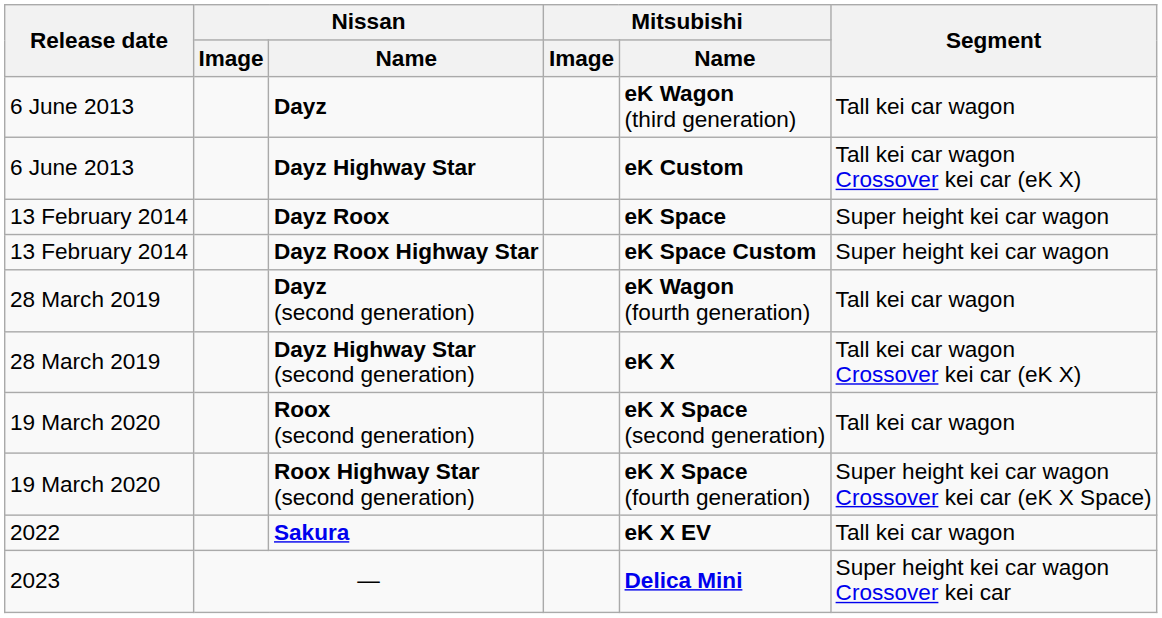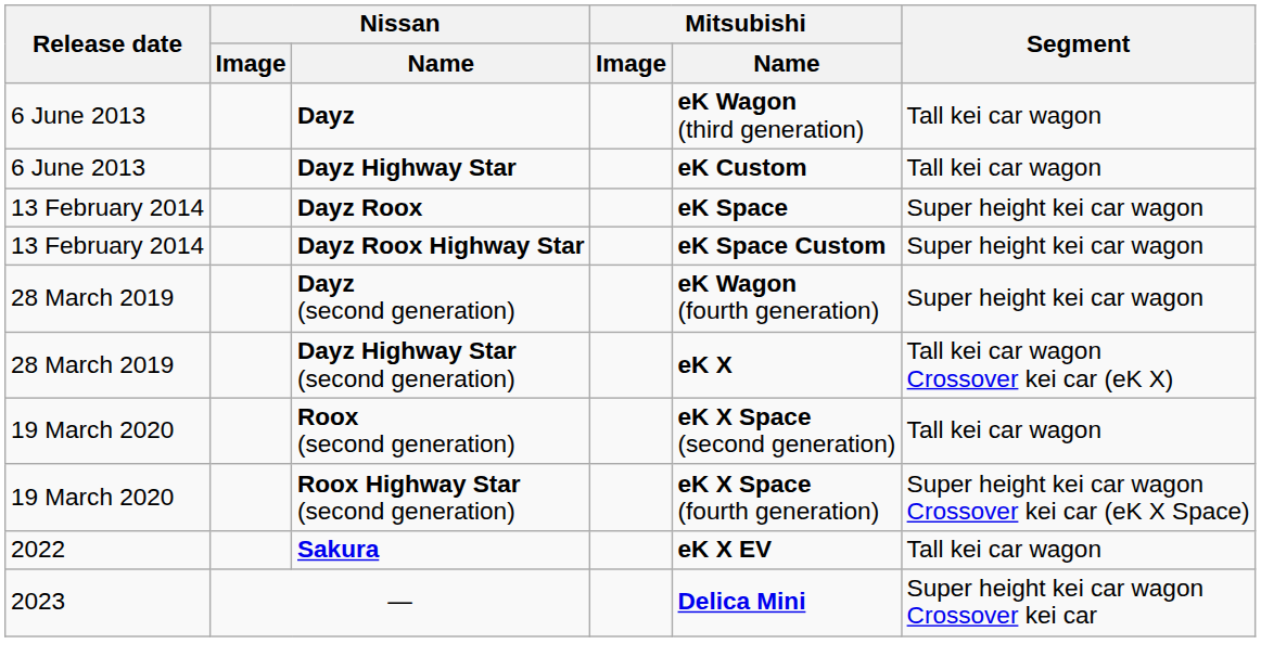 <table class="wikitable">
 <tr>
 <th rowspan="2">Release date</th>
 <th colspan="2">Nissan</th>
 <th colspan="2">Mitsubishi</th>
 <th rowspan="2">Segment</th>
 </tr>
 <tr>
 <th>Image</th>
 <th>Name</th>
 <th>Image</th>
 <th>Name</th>
 </tr>
 <tr>
 <td>6 June 2013</td>
 <td></td>
 <td><strong>Dayz</strong></td>
 <td></td>
 <td><strong>eK Wagon</strong><br>(third generation)</td>
 <td>Tall kei car wagon</td>
 </tr>
 <tr>
 <td>6 June 2013</td>
 <td></td>
 <td><strong>Dayz Highway Star</strong></td>
 <td></td>
 <td><strong>eK Custom</strong></td>
-<td>Tall kei car wagon<br><a href='#'>Crossover</a> kei car (eK X)</td>
+<td>Tall kei car wagon</td>
 </tr>
 <tr>
 <td>13 February 2014</td>
 <td></td>
 <td><strong>Dayz Roox</strong></td>
 <td></td>
 <td><strong>eK Space</strong></td>
 <td>Super height kei car wagon</td>
 </tr>
 <tr>
 <td>13 February 2014</td>
 <td></td>
 <td><strong>Dayz Roox Highway Star</strong></td>
 <td></td>
 <td><strong>eK Space Custom</strong></td>
 <td>Super height kei car wagon</td>
 </tr>
 <tr>
 <td>28 March 2019</td>
 <td></td>
 <td><strong>Dayz</strong><br>(second generation)</td>
 <td></td>
 <td><strong>eK Wagon</strong><br>(fourth generation)</td>
-<td>Tall kei car wagon</td>
+<td>Super height kei car wagon</td>
 </tr>
 <tr>
 <td>28 March 2019</td>
 <td></td>
 <td><strong>Dayz Highway Star</strong><br>(second generation)</td>
 <td></td>
 <td><strong>eK X</strong></td>
 <td>Tall kei car wagon<br><a href='#'>Crossover</a> kei car (eK X)</td>
 </tr>
 <tr>
 <td>19 March 2020</td>
 <td></td>
 <td><strong>Roox</strong><br>(second generation)</td>
 <td></td>
 <td><strong>eK X Space</strong><br>(second generation)</td>
 <td>Tall kei car wagon</td>
 </tr>
 <tr>
 <td>19 March 2020</td>
 <td></td>
 <td><strong>Roox Highway Star</strong><br>(second generation)</td>
 <td></td>
 <td><strong>eK X Space</strong><br>(fourth generation)</td>
 <td>Super height kei car wagon<br><a href='#'>Crossover</a> kei car (eK X Space)</td>
 </tr>
 <tr>
 <td>2022</td>
 <td></td>
 <td><strong><a href='#'>Sakura</a></strong></td>
 <td align="center"></td>
 <td><strong>eK X EV</strong></td>
 <td>Tall kei car wagon</td>
 </tr>
 <tr>
 <td>2023</td>
 <td colspan=2 align=center>—</td>
 <td></td>
 <td><strong><a href='#'>Delica Mini</a></strong></td>
 <td>Super height kei car wagon<br><a href='#'>Crossover</a> kei car</td>
 </tr>
 </table>
